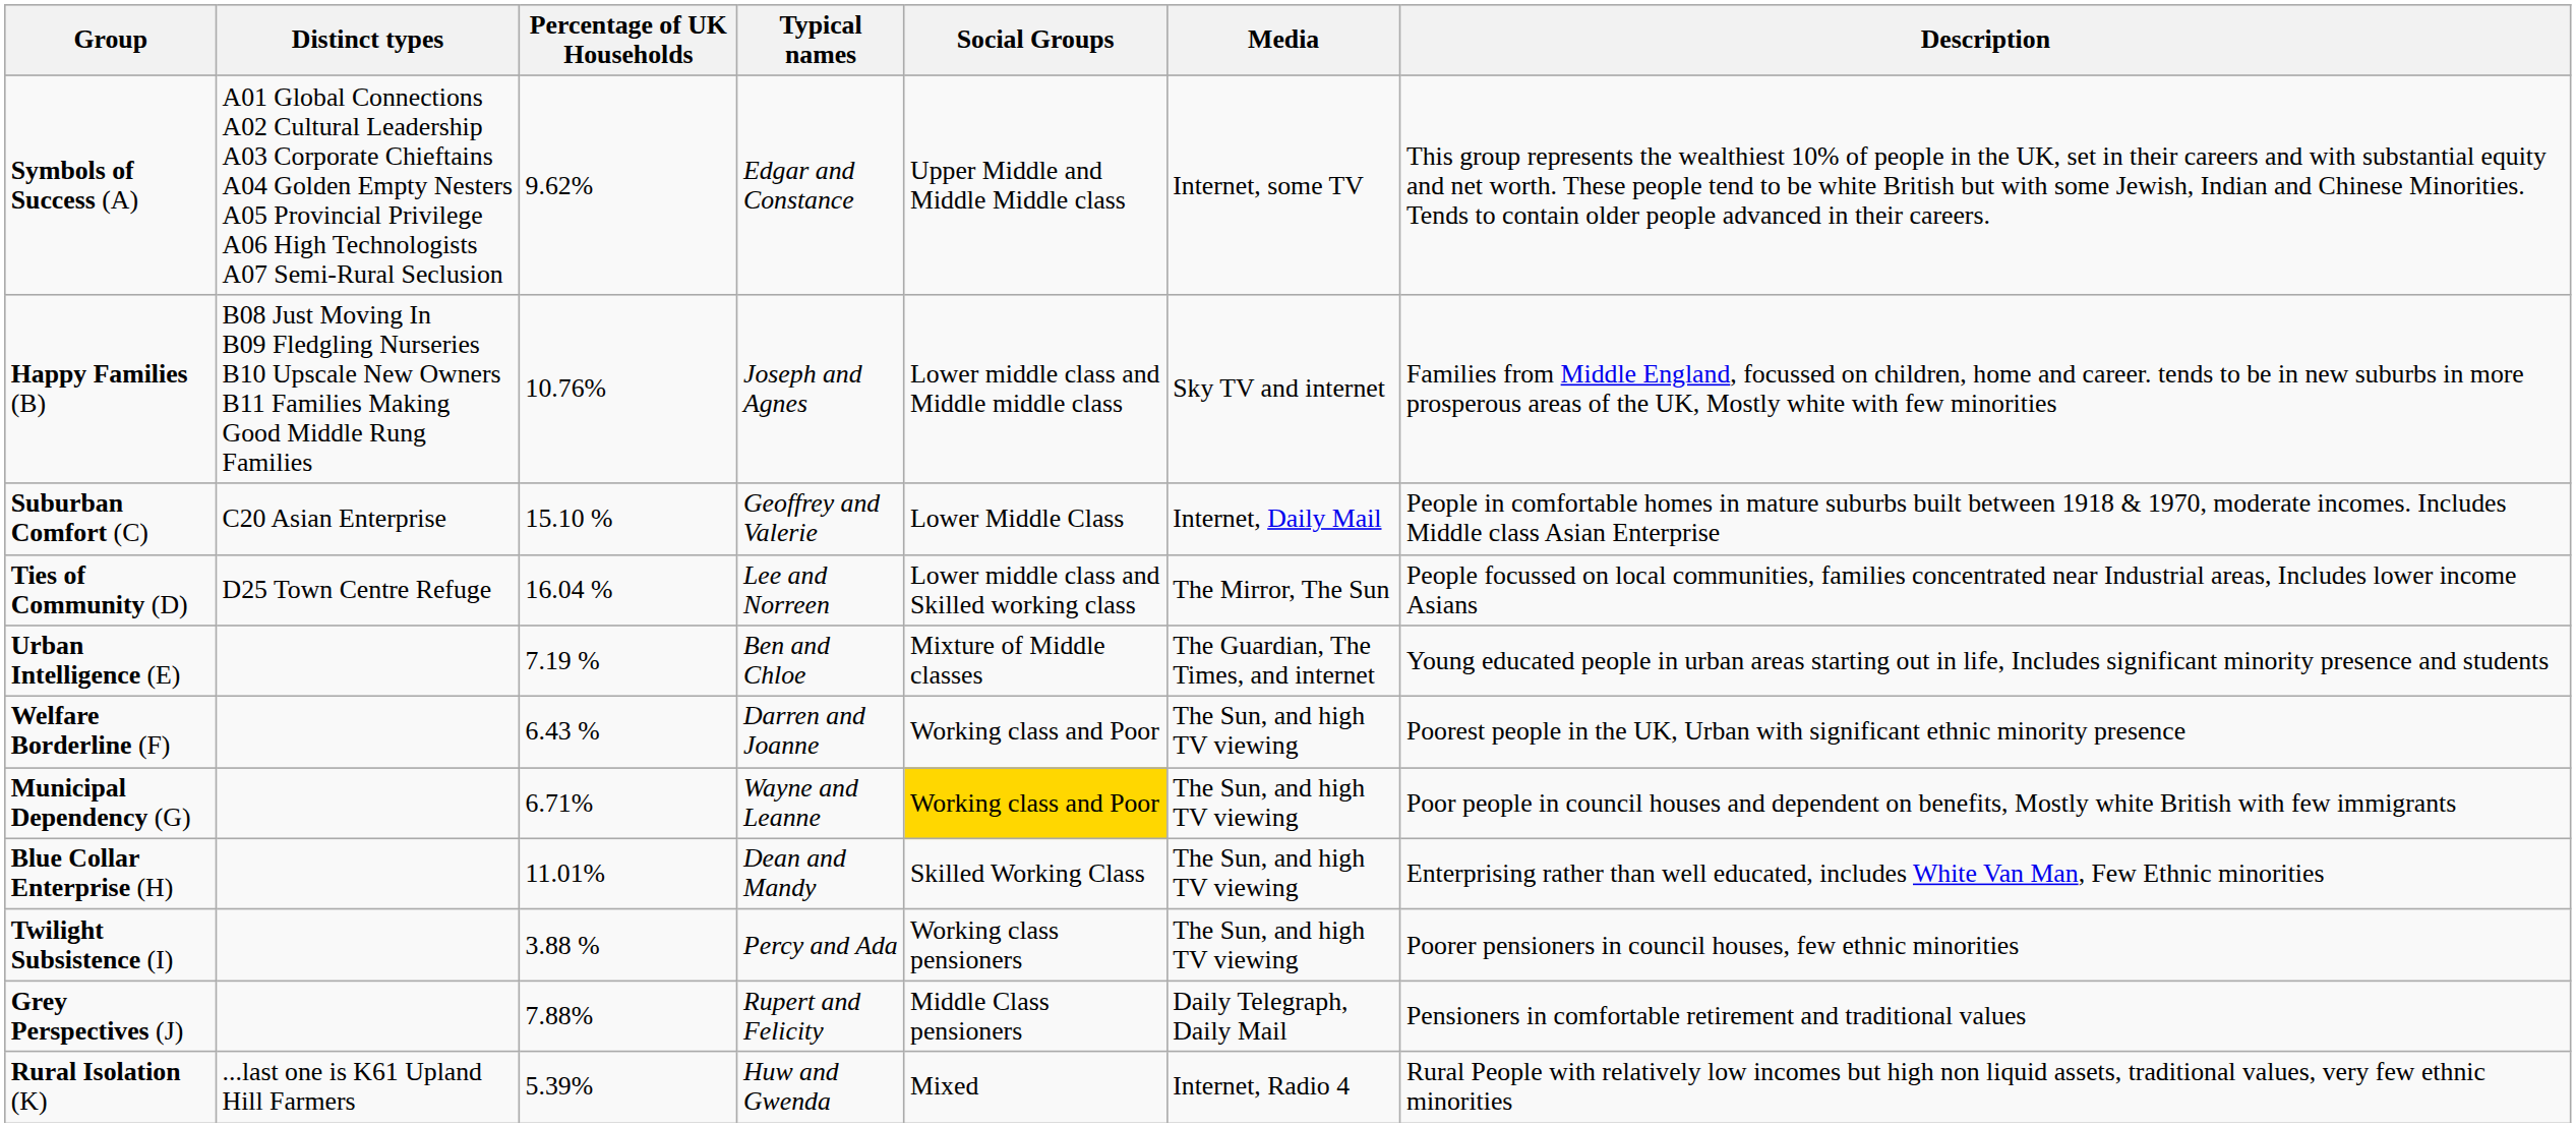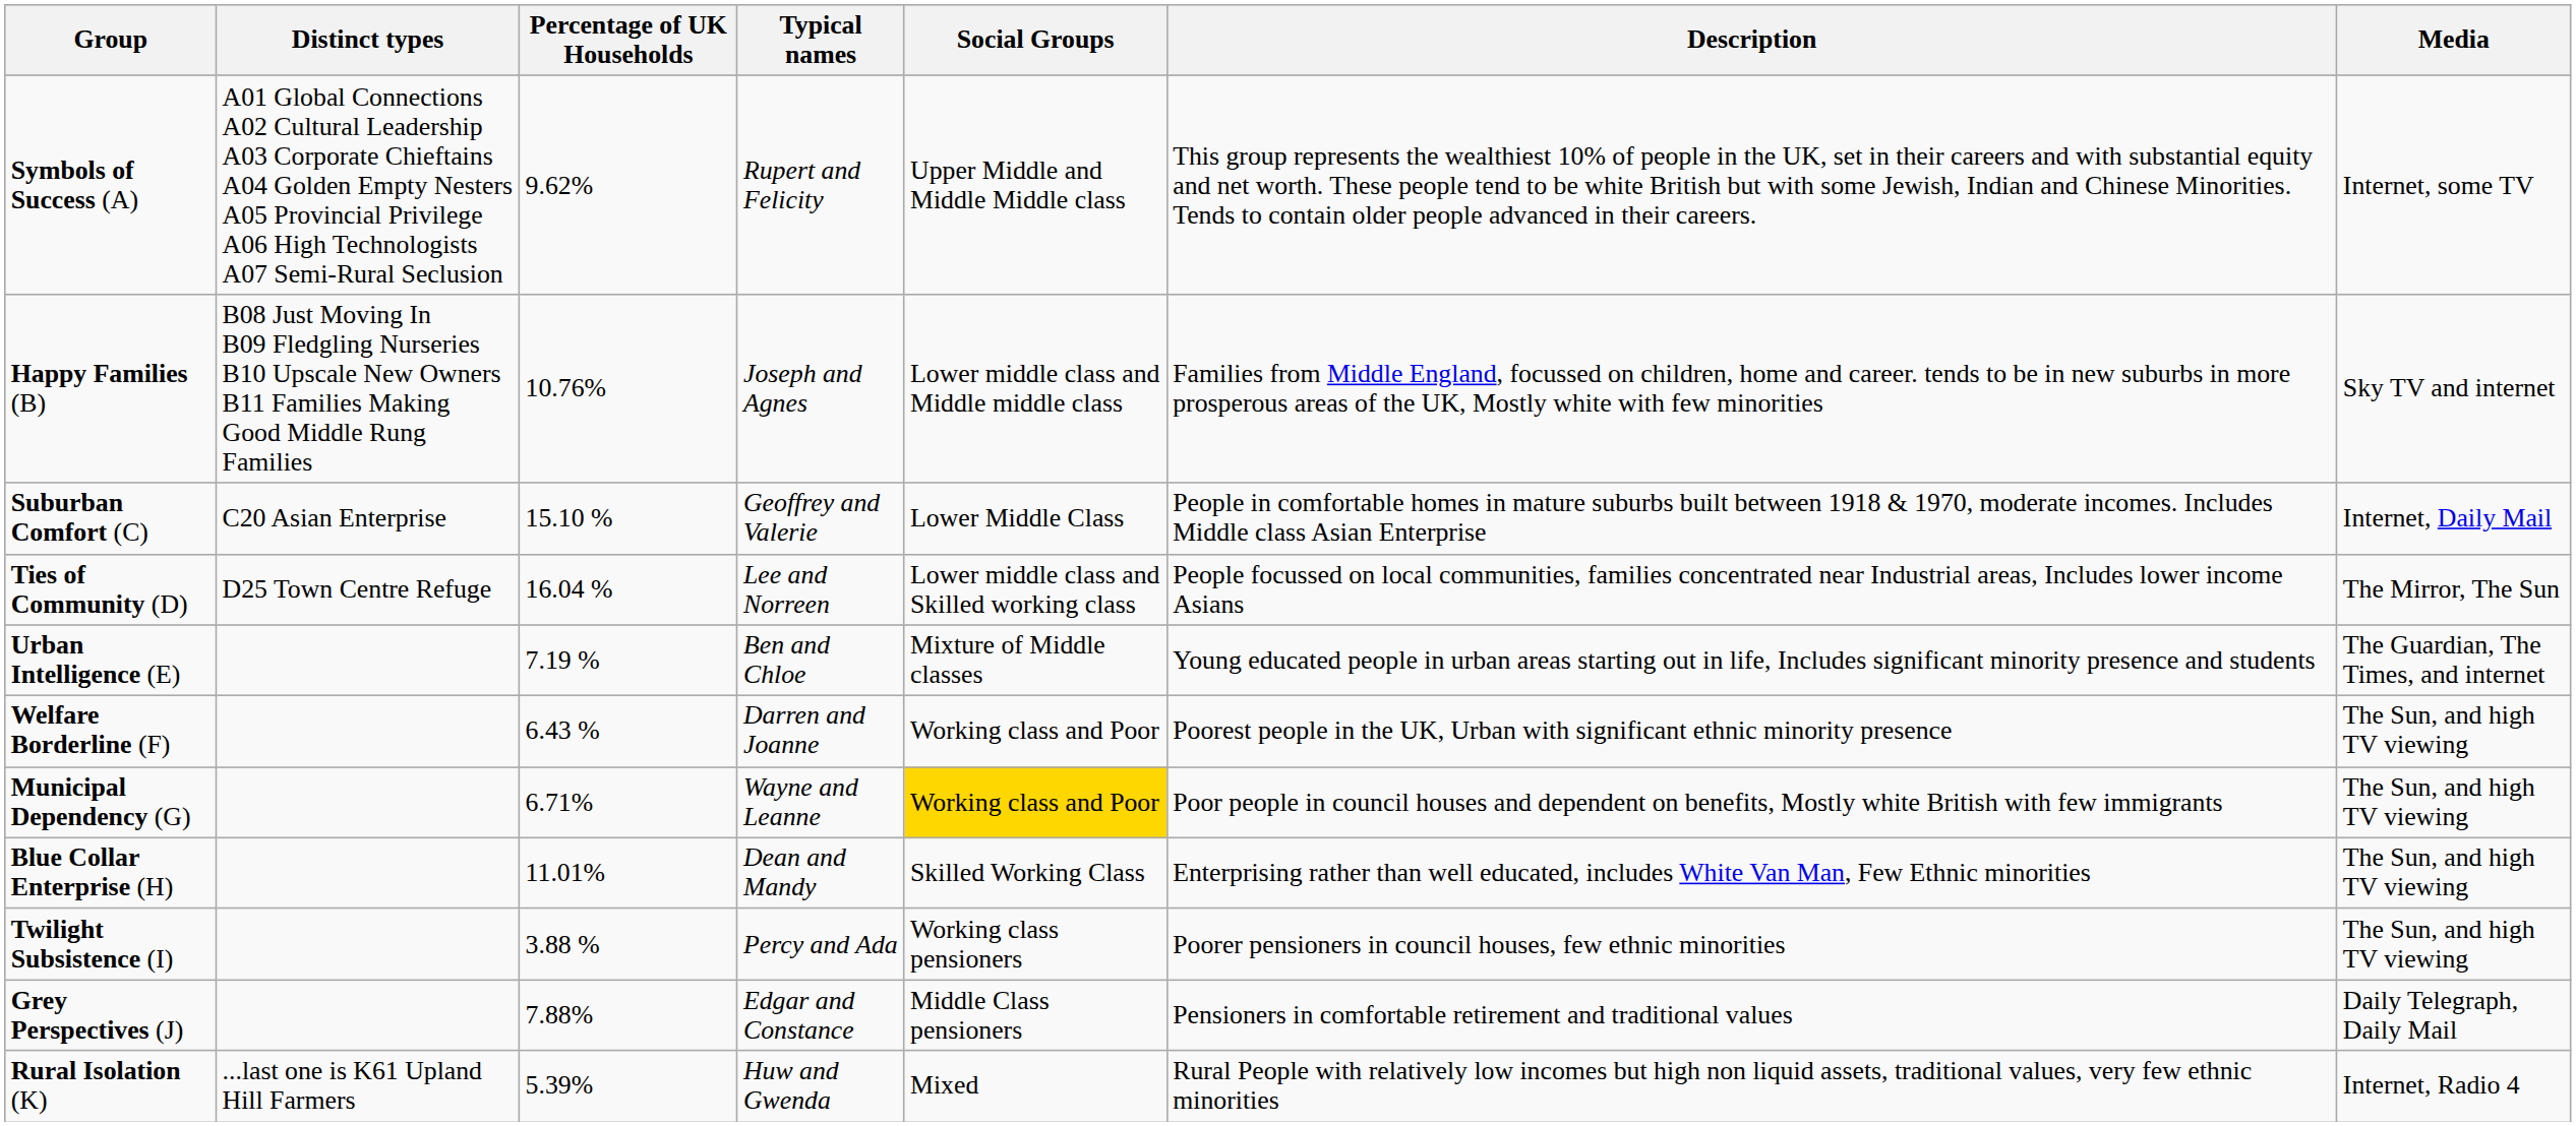 <table class="wikitable">
 <tr>
 <th>Group</th>
 <th>Distinct types</th>
 <th>Percentage of UK Households</th>
 <th>Typical names</th>
 <th>Social Groups</th>
+<th>Description</th>
 <th>Media</th>
-<th>Description</th>
 </tr>
 <tr>
 <td><strong>Symbols of Success</strong> (A)</td>
 <td>A01 Global Connections<br>A02 Cultural Leadership<br>A03 Corporate Chieftains<br>A04 Golden Empty Nesters<br>A05 Provincial Privilege<br>A06 High Technologists<br>A07 Semi-Rural Seclusion</td>
 <td>9.62%</td>
-<td><em>Edgar and Constance</em></td>
+<td><em>Rupert and Felicity</em></td>
 <td>Upper Middle and Middle Middle class</td>
+<td>This group represents the wealthiest 10% of people in the UK, set in their careers and with substantial equity and net worth. These people tend to be white British  but with some Jewish, Indian and Chinese Minorities. Tends to contain older people advanced in their careers.</td>
 <td>Internet, some TV</td>
-<td>This group represents the wealthiest 10% of people in the UK, set in their careers and with substantial equity and net worth. These people tend to be white British  but with some Jewish, Indian and Chinese Minorities. Tends to contain older people advanced in their careers.</td>
 </tr>
 <tr>
 <td><strong>Happy Families</strong> (B)</td>
 <td>B08 Just Moving In<br>B09 Fledgling Nurseries<br>B10 Upscale New Owners<br>B11 Families Making Good Middle Rung Families</td>
 <td>10.76%</td>
 <td><em>Joseph and Agnes</em></td>
 <td>Lower middle class and Middle middle class</td>
+<td>Families from <a href='#'>Middle England</a>, focussed on children, home and career. tends to be in new suburbs in more prosperous areas of the UK, Mostly white with few minorities</td>
 <td>Sky TV and internet</td>
-<td>Families from <a href='#'>Middle England</a>, focussed on children, home and career. tends to be in new suburbs in more prosperous areas of the UK, Mostly white with few minorities</td>
 </tr>
 <tr>
 <td><strong>Suburban Comfort</strong> (C)</td>
 <td>C20 Asian Enterprise</td>
 <td>15.10 %</td>
 <td><em>Geoffrey and Valerie</em></td>
 <td>Lower Middle Class</td>
+<td>People in comfortable homes in mature suburbs built between 1918 & 1970, moderate incomes. Includes Middle class Asian Enterprise</td>
 <td>Internet, <a href='#'>Daily Mail</a></td>
-<td>People in comfortable homes in mature suburbs built between 1918 & 1970, moderate incomes. Includes Middle class Asian Enterprise</td>
 </tr>
 <tr>
 <td><strong>Ties of Community</strong> (D)</td>
 <td>D25 Town Centre Refuge</td>
 <td>16.04 %</td>
 <td><em>Lee and Norreen</em></td>
 <td>Lower middle class and Skilled working class</td>
+<td>People focussed on local communities, families concentrated near Industrial areas, Includes lower income Asians</td>
 <td>The Mirror, The Sun</td>
-<td>People focussed on local communities, families concentrated near Industrial areas, Includes lower income Asians</td>
 </tr>
 <tr>
 <td><strong>Urban Intelligence</strong> (E)</td>
 <td></td>
 <td>7.19 %</td>
 <td><em>Ben and Chloe</em></td>
 <td>Mixture of Middle classes</td>
+<td>Young educated people in urban areas starting out in life, Includes significant minority presence and students</td>
 <td>The Guardian, The Times, and internet</td>
-<td>Young educated people in urban areas starting out in life, Includes significant minority presence and students</td>
 </tr>
 <tr>
 <td><strong>Welfare Borderline</strong> (F)</td>
 <td></td>
 <td>6.43 %</td>
 <td><em>Darren and Joanne</em></td>
 <td>Working class and Poor</td>
+<td>Poorest people in the UK, Urban with significant ethnic minority presence</td>
 <td>The Sun, and high TV viewing</td>
-<td>Poorest people in the UK, Urban with significant ethnic minority presence</td>
 </tr>
 <tr>
 <td><strong>Municipal Dependency</strong> (G)</td>
 <td></td>
 <td>6.71%</td>
 <td><em>Wayne and Leanne</em></td>
 <td style="background: gold;">Working class and Poor</td>
+<td>Poor people in council houses and dependent on benefits, Mostly white British with few immigrants</td>
 <td>The Sun, and high TV viewing</td>
-<td>Poor people in council houses and dependent on benefits, Mostly white British with few immigrants</td>
 </tr>
 <tr>
 <td><strong>Blue Collar Enterprise</strong> (H)</td>
 <td></td>
 <td>11.01%</td>
 <td><em>Dean and Mandy</em></td>
 <td>Skilled Working Class</td>
+<td>Enterprising rather than well educated, includes <a href='#'>White Van Man</a>, Few Ethnic minorities</td>
 <td>The Sun, and high TV viewing</td>
-<td>Enterprising rather than well educated, includes <a href='#'>White Van Man</a>, Few Ethnic minorities</td>
 </tr>
 <tr>
 <td><strong>Twilight Subsistence</strong> (I)</td>
 <td></td>
 <td>3.88 %</td>
 <td><em>Percy and Ada</em></td>
 <td>Working class pensioners</td>
+<td>Poorer pensioners in council houses, few ethnic minorities</td>
 <td>The Sun, and high TV viewing</td>
-<td>Poorer pensioners in council houses, few ethnic minorities</td>
 </tr>
 <tr>
 <td><strong>Grey Perspectives</strong> (J)</td>
 <td></td>
 <td>7.88%</td>
-<td><em>Rupert and Felicity</em></td>
+<td><em>Edgar and Constance</em></td>
 <td>Middle Class pensioners</td>
+<td>Pensioners in comfortable retirement and traditional values</td>
 <td>Daily Telegraph, Daily Mail</td>
-<td>Pensioners in comfortable retirement and traditional values</td>
 </tr>
 <tr>
 <td><strong>Rural Isolation</strong> (K)</td>
 <td>...last one is K61 Upland Hill Farmers</td>
 <td>5.39%</td>
 <td><em>Huw and Gwenda</em></td>
 <td>Mixed</td>
+<td>Rural People with relatively low incomes but high non liquid assets, traditional values, very few ethnic minorities</td>
 <td>Internet, Radio 4</td>
-<td>Rural People with relatively low incomes but high non liquid assets, traditional values, very few ethnic minorities</td>
 </tr>
 </table>
